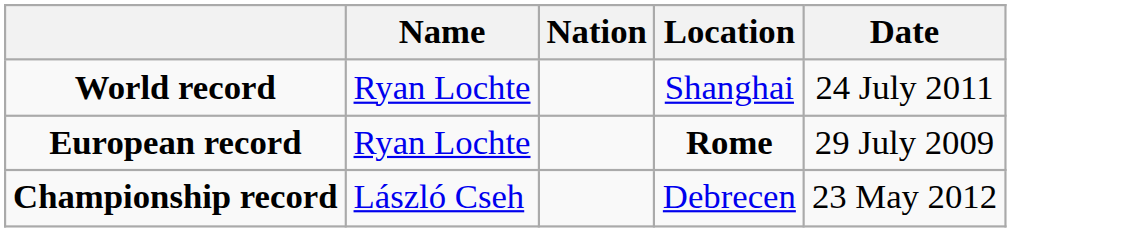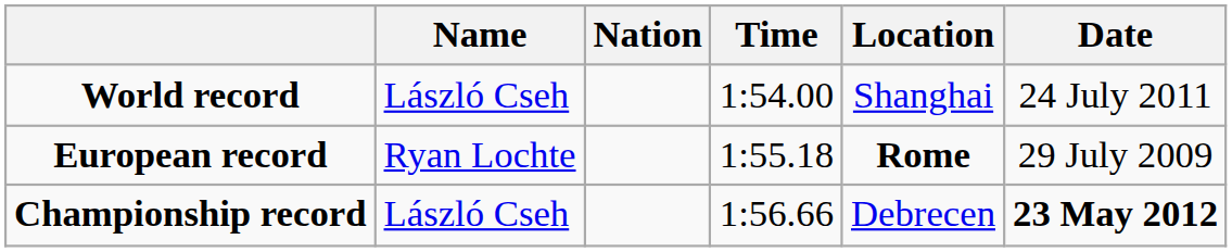 <table class=wikitable style=text-align:center>
 <tr>
 <th></th>
 <th>Name</th>
 <th>Nation</th>
+<th>Time</th>
 <th>Location</th>
 <th>Date</th>
 </tr>
 <tr>
 <td><strong>World record</strong></td>
-<td align=left><a href='#'>Ryan Lochte</a></td>
+<td align=left><a href='#'>László Cseh</a></td>
 <td align=left></td>
+<td align=left>1:54.00</td>
 <td><a href='#'>Shanghai</a></td>
 <td>24 July 2011</td>
 </tr>
 <tr>
 <td><strong>European record</strong></td>
 <td align=left><a href='#'>Ryan Lochte</a></td>
 <td align=left></td>
+<td align=left>1:55.18</td>
 <td><strong>Rome</strong></td>
 <td>29 July 2009</td>
 </tr>
 <tr>
 <td><strong>Championship record</strong></td>
 <td align=left><a href='#'>László Cseh</a></td>
 <td align=left></td>
+<td align=left>1:56.66</td>
 <td><a href='#'>Debrecen</a></td>
-<td>23 May 2012</td>
+<td><strong>23 May 2012</strong></td>
 </tr>
 </table>
